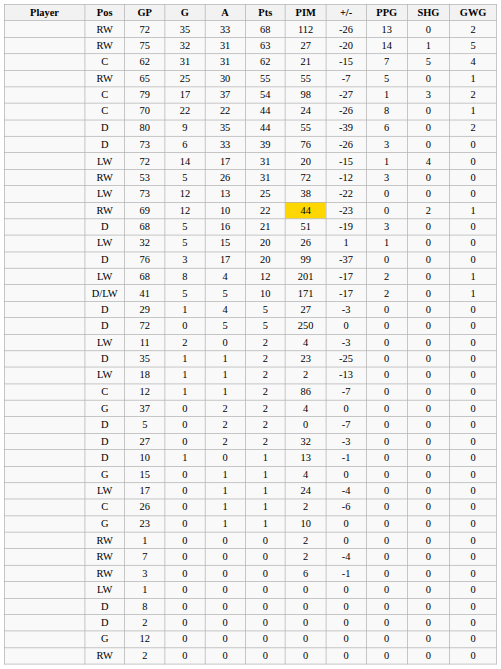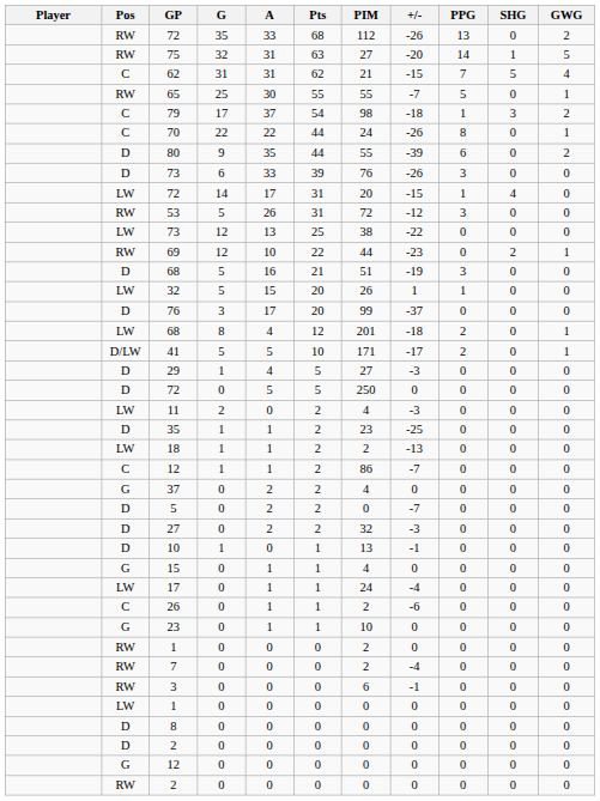 <table class="wikitable sortable" width="60%">
 <tr ALIGN="center">
 <th bgcolor="#DDDDFF" width="10%">Player</th>
 <th bgcolor="#DDDDFF" width="3%" title="Position">Pos</th>
 <th bgcolor="#DDDDFF" width="5%" title="Games played">GP</th>
 <th bgcolor="#DDDDFF" width="5%" title="Goals">G</th>
 <th bgcolor="#DDDDFF" width="5%" title="Assists">A</th>
 <th bgcolor="#DDDDFF" width="5%" title="Points">Pts</th>
 <th bgcolor="#DDDDFF" width="5%" title="Penalties in Minutes">PIM</th>
 <th bgcolor="#DDDDFF" width="5%" title="Plus/Minus">+/-</th>
 <th bgcolor="#DDDDFF" width="5%" title="Power Play Goals">PPG</th>
 <th bgcolor="#DDDDFF" width="5%" title="Short-handed Goals">SHG</th>
 <th bgcolor="#DDDDFF" width="5%" title="Game-winning Goals">GWG</th>
 </tr>
 <tr align="center">
 <td align="right"></td>
 <td>RW</td>
 <td>72</td>
 <td>35</td>
 <td>33</td>
 <td>68</td>
 <td>112</td>
 <td>-26</td>
 <td>13</td>
 <td>0</td>
 <td>2</td>
 </tr>
 <tr align="center">
 <td align="right"></td>
 <td>RW</td>
 <td>75</td>
 <td>32</td>
 <td>31</td>
 <td>63</td>
 <td>27</td>
 <td>-20</td>
 <td>14</td>
 <td>1</td>
 <td>5</td>
 </tr>
 <tr align="center">
 <td align="right"></td>
 <td>C</td>
 <td>62</td>
 <td>31</td>
 <td>31</td>
 <td>62</td>
 <td>21</td>
 <td>-15</td>
 <td>7</td>
 <td>5</td>
 <td>4</td>
 </tr>
 <tr align="center">
 <td align="right"></td>
 <td>RW</td>
 <td>65</td>
 <td>25</td>
 <td>30</td>
 <td>55</td>
 <td>55</td>
 <td>-7</td>
 <td>5</td>
 <td>0</td>
 <td>1</td>
 </tr>
 <tr align="center">
 <td align="right"></td>
 <td>C</td>
 <td>79</td>
 <td>17</td>
 <td>37</td>
 <td>54</td>
 <td>98</td>
-<td>-27</td>
+<td>-18</td>
 <td>1</td>
 <td>3</td>
 <td>2</td>
 </tr>
 <tr align="center">
 <td align="right"></td>
 <td>C</td>
 <td>70</td>
 <td>22</td>
 <td>22</td>
 <td>44</td>
 <td>24</td>
 <td>-26</td>
 <td>8</td>
 <td>0</td>
 <td>1</td>
 </tr>
 <tr align="center">
 <td align="right"></td>
 <td>D</td>
 <td>80</td>
 <td>9</td>
 <td>35</td>
 <td>44</td>
 <td>55</td>
 <td>-39</td>
 <td>6</td>
 <td>0</td>
 <td>2</td>
 </tr>
 <tr align="center">
 <td align="right"></td>
 <td>D</td>
 <td>73</td>
 <td>6</td>
 <td>33</td>
 <td>39</td>
 <td>76</td>
 <td>-26</td>
 <td>3</td>
 <td>0</td>
 <td>0</td>
 </tr>
 <tr align="center">
 <td align="right"></td>
 <td>LW</td>
 <td>72</td>
 <td>14</td>
 <td>17</td>
 <td>31</td>
 <td>20</td>
 <td>-15</td>
 <td>1</td>
 <td>4</td>
 <td>0</td>
 </tr>
 <tr align="center">
 <td align="right"></td>
 <td>RW</td>
 <td>53</td>
 <td>5</td>
 <td>26</td>
 <td>31</td>
 <td>72</td>
 <td>-12</td>
 <td>3</td>
 <td>0</td>
 <td>0</td>
 </tr>
 <tr align="center">
 <td align="right"></td>
 <td>LW</td>
 <td>73</td>
 <td>12</td>
 <td>13</td>
 <td>25</td>
 <td>38</td>
 <td>-22</td>
 <td>0</td>
 <td>0</td>
 <td>0</td>
 </tr>
 <tr align="center">
 <td align="right"></td>
 <td>RW</td>
 <td>69</td>
 <td>12</td>
 <td>10</td>
 <td>22</td>
-<td style="background: gold;">44</td>
+<td>44</td>
 <td>-23</td>
 <td>0</td>
 <td>2</td>
 <td>1</td>
 </tr>
 <tr align="center">
 <td align="right"></td>
 <td>D</td>
 <td>68</td>
 <td>5</td>
 <td>16</td>
 <td>21</td>
 <td>51</td>
 <td>-19</td>
 <td>3</td>
 <td>0</td>
 <td>0</td>
 </tr>
 <tr align="center">
 <td align="right"></td>
 <td>LW</td>
 <td>32</td>
 <td>5</td>
 <td>15</td>
 <td>20</td>
 <td>26</td>
 <td>1</td>
 <td>1</td>
 <td>0</td>
 <td>0</td>
 </tr>
 <tr align="center">
 <td align="right"></td>
 <td>D</td>
 <td>76</td>
 <td>3</td>
 <td>17</td>
 <td>20</td>
 <td>99</td>
 <td>-37</td>
 <td>0</td>
 <td>0</td>
 <td>0</td>
 </tr>
 <tr align="center">
 <td align="right"></td>
 <td>LW</td>
 <td>68</td>
 <td>8</td>
 <td>4</td>
 <td>12</td>
 <td>201</td>
-<td>-17</td>
+<td>-18</td>
 <td>2</td>
 <td>0</td>
 <td>1</td>
 </tr>
 <tr align="center">
 <td align="right"></td>
 <td>D/LW</td>
 <td>41</td>
 <td>5</td>
 <td>5</td>
 <td>10</td>
 <td>171</td>
 <td>-17</td>
 <td>2</td>
 <td>0</td>
 <td>1</td>
 </tr>
 <tr align="center">
 <td align="right"></td>
 <td>D</td>
 <td>29</td>
 <td>1</td>
 <td>4</td>
 <td>5</td>
 <td>27</td>
 <td>-3</td>
 <td>0</td>
 <td>0</td>
 <td>0</td>
 </tr>
 <tr align="center">
 <td align="right"></td>
 <td>D</td>
 <td>72</td>
 <td>0</td>
 <td>5</td>
 <td>5</td>
 <td>250</td>
 <td>0</td>
 <td>0</td>
 <td>0</td>
 <td>0</td>
 </tr>
 <tr align="center">
 <td align="right"></td>
 <td>LW</td>
 <td>11</td>
 <td>2</td>
 <td>0</td>
 <td>2</td>
 <td>4</td>
 <td>-3</td>
 <td>0</td>
 <td>0</td>
 <td>0</td>
 </tr>
 <tr align="center">
 <td align="right"></td>
 <td>D</td>
 <td>35</td>
 <td>1</td>
 <td>1</td>
 <td>2</td>
 <td>23</td>
 <td>-25</td>
 <td>0</td>
 <td>0</td>
 <td>0</td>
 </tr>
 <tr align="center">
 <td align="right"></td>
 <td>LW</td>
 <td>18</td>
 <td>1</td>
 <td>1</td>
 <td>2</td>
 <td>2</td>
 <td>-13</td>
 <td>0</td>
 <td>0</td>
 <td>0</td>
 </tr>
 <tr align="center">
 <td align="right"></td>
 <td>C</td>
 <td>12</td>
 <td>1</td>
 <td>1</td>
 <td>2</td>
 <td>86</td>
 <td>-7</td>
 <td>0</td>
 <td>0</td>
 <td>0</td>
 </tr>
 <tr align="center">
 <td align="right"></td>
 <td>G</td>
 <td>37</td>
 <td>0</td>
 <td>2</td>
 <td>2</td>
 <td>4</td>
 <td>0</td>
 <td>0</td>
 <td>0</td>
 <td>0</td>
 </tr>
 <tr align="center">
 <td align="right"></td>
 <td>D</td>
 <td>5</td>
 <td>0</td>
 <td>2</td>
 <td>2</td>
 <td>0</td>
 <td>-7</td>
 <td>0</td>
 <td>0</td>
 <td>0</td>
 </tr>
 <tr align="center">
 <td align="right"></td>
 <td>D</td>
 <td>27</td>
 <td>0</td>
 <td>2</td>
 <td>2</td>
 <td>32</td>
 <td>-3</td>
 <td>0</td>
 <td>0</td>
 <td>0</td>
 </tr>
 <tr align="center">
 <td align="right"></td>
 <td>D</td>
 <td>10</td>
 <td>1</td>
 <td>0</td>
 <td>1</td>
 <td>13</td>
 <td>-1</td>
 <td>0</td>
 <td>0</td>
 <td>0</td>
 </tr>
 <tr align="center">
 <td align="right"></td>
 <td>G</td>
 <td>15</td>
 <td>0</td>
 <td>1</td>
 <td>1</td>
 <td>4</td>
 <td>0</td>
 <td>0</td>
 <td>0</td>
 <td>0</td>
 </tr>
 <tr align="center">
 <td align="right"></td>
 <td>LW</td>
 <td>17</td>
 <td>0</td>
 <td>1</td>
 <td>1</td>
 <td>24</td>
 <td>-4</td>
 <td>0</td>
 <td>0</td>
 <td>0</td>
 </tr>
 <tr align="center">
 <td align="right"></td>
 <td>C</td>
 <td>26</td>
 <td>0</td>
 <td>1</td>
 <td>1</td>
 <td>2</td>
 <td>-6</td>
 <td>0</td>
 <td>0</td>
 <td>0</td>
 </tr>
 <tr align="center">
 <td align="right"></td>
 <td>G</td>
 <td>23</td>
 <td>0</td>
 <td>1</td>
 <td>1</td>
 <td>10</td>
 <td>0</td>
 <td>0</td>
 <td>0</td>
 <td>0</td>
 </tr>
 <tr align="center">
 <td align="right"></td>
 <td>RW</td>
 <td>1</td>
 <td>0</td>
 <td>0</td>
 <td>0</td>
 <td>2</td>
 <td>0</td>
 <td>0</td>
 <td>0</td>
 <td>0</td>
 </tr>
 <tr align="center">
 <td align="right"></td>
 <td>RW</td>
 <td>7</td>
 <td>0</td>
 <td>0</td>
 <td>0</td>
 <td>2</td>
 <td>-4</td>
 <td>0</td>
 <td>0</td>
 <td>0</td>
 </tr>
 <tr align="center">
 <td align="right"></td>
 <td>RW</td>
 <td>3</td>
 <td>0</td>
 <td>0</td>
 <td>0</td>
 <td>6</td>
 <td>-1</td>
 <td>0</td>
 <td>0</td>
 <td>0</td>
 </tr>
 <tr align="center">
 <td align="right"></td>
 <td>LW</td>
 <td>1</td>
 <td>0</td>
 <td>0</td>
 <td>0</td>
 <td>0</td>
 <td>0</td>
 <td>0</td>
 <td>0</td>
 <td>0</td>
 </tr>
 <tr align="center">
 <td align="right"></td>
 <td>D</td>
 <td>8</td>
 <td>0</td>
 <td>0</td>
 <td>0</td>
 <td>0</td>
 <td>0</td>
 <td>0</td>
 <td>0</td>
 <td>0</td>
 </tr>
 <tr align="center">
 <td align="right"></td>
 <td>D</td>
 <td>2</td>
 <td>0</td>
 <td>0</td>
 <td>0</td>
 <td>0</td>
 <td>0</td>
 <td>0</td>
 <td>0</td>
 <td>0</td>
 </tr>
 <tr align="center">
 <td align="right"></td>
 <td>G</td>
 <td>12</td>
 <td>0</td>
 <td>0</td>
 <td>0</td>
 <td>0</td>
 <td>0</td>
 <td>0</td>
 <td>0</td>
 <td>0</td>
 </tr>
 <tr align="center">
 <td align="right"></td>
 <td>RW</td>
 <td>2</td>
 <td>0</td>
 <td>0</td>
 <td>0</td>
 <td>0</td>
 <td>0</td>
 <td>0</td>
 <td>0</td>
 <td>0</td>
 </tr>
 </table>
